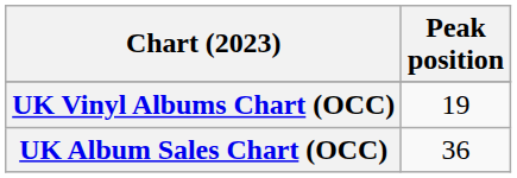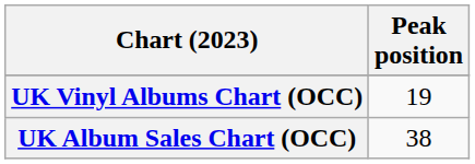 <table class="wikitable sortable plainrowheaders" style="text-align:center;">
 <tr>
 <th scope="col">Chart (2023)</th>
 <th scope="col">Peak<br>position</th>
 </tr>
 <tr>
 </tr>
 <tr>
 </tr>
 <tr>
 </tr>
 <tr>
 <th scope="row"><a href='#'>UK Vinyl Albums Chart</a> (OCC)</th>
 <td align="center">19</td>
 </tr>
 <tr>
 <th scope="row"><a href='#'>UK Album Sales Chart</a> (OCC)</th>
-<td align="center">36</td>
+<td align="center">38</td>
 </tr>
 </table>
